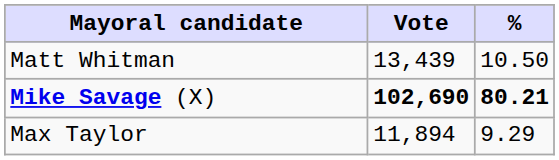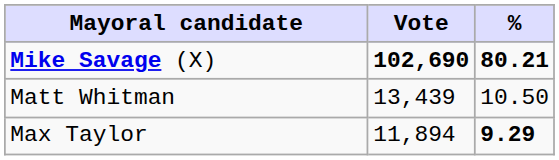 <table class="wikitable">
 <tr>
 <th style="background:#ddf; width:200px;">Mayoral candidate</th>
 <th style="background:#ddf; width:50px;">Vote</th>
 <th style="background:#ddf; width:30px;">%</th>
 </tr>
 <tr>
+<td><strong><a href='#'>Mike Savage</a></strong> (X)</td>
+<td><strong>102,690</strong></td>
+<td><strong>80.21</strong></td>
+</tr>
+<tr>
 <td>Matt Whitman</td>
 <td>13,439</td>
 <td>10.50</td>
 </tr>
 <tr>
-<td><strong><a href='#'>Mike Savage</a></strong> (X)</td>
-<td><strong>102,690</strong></td>
-<td><strong>80.21</strong></td>
-</tr>
-<tr>
 <td>Max Taylor</td>
 <td>11,894</td>
-<td>9.29</td>
+<td><strong>9.29</strong></td>
 </tr>
 </table>
